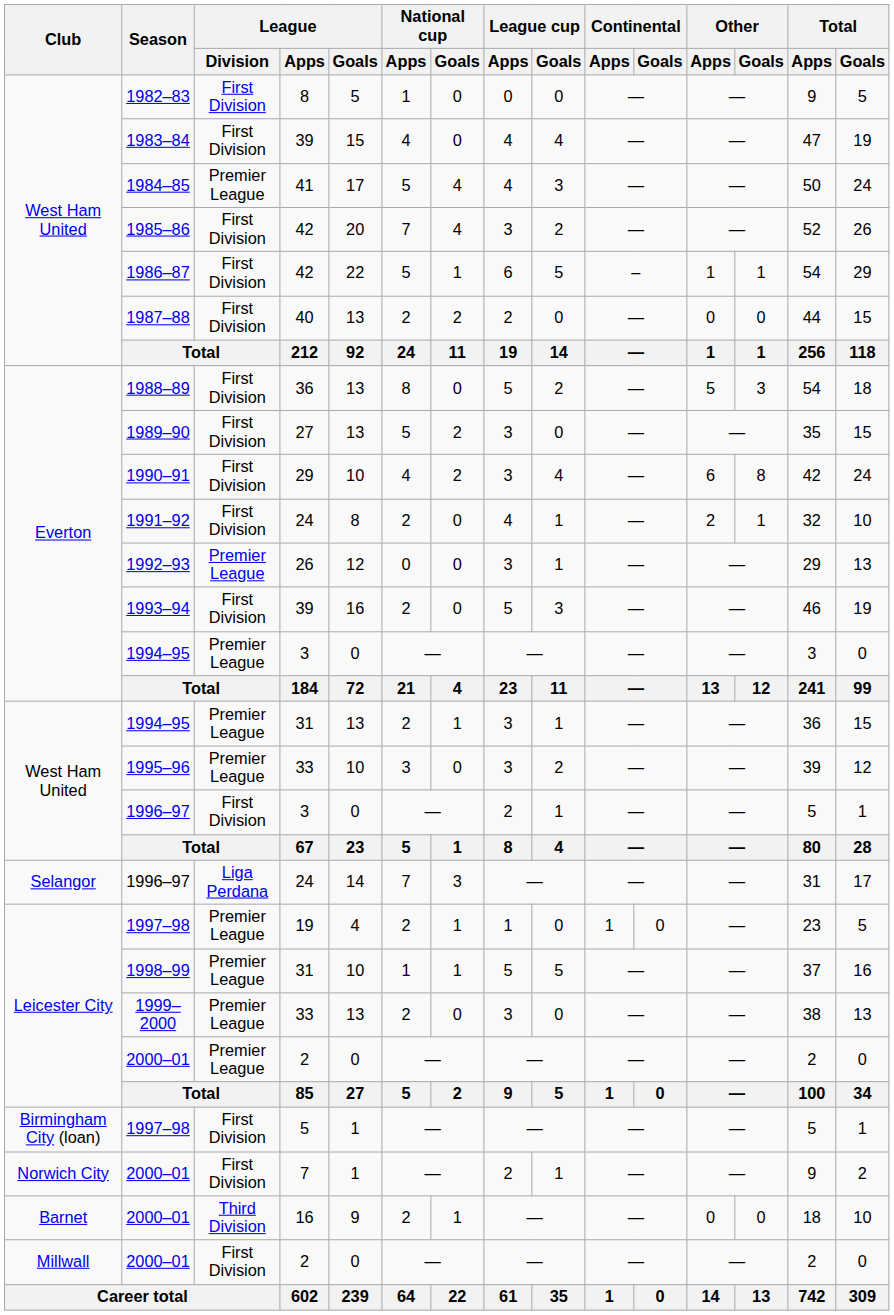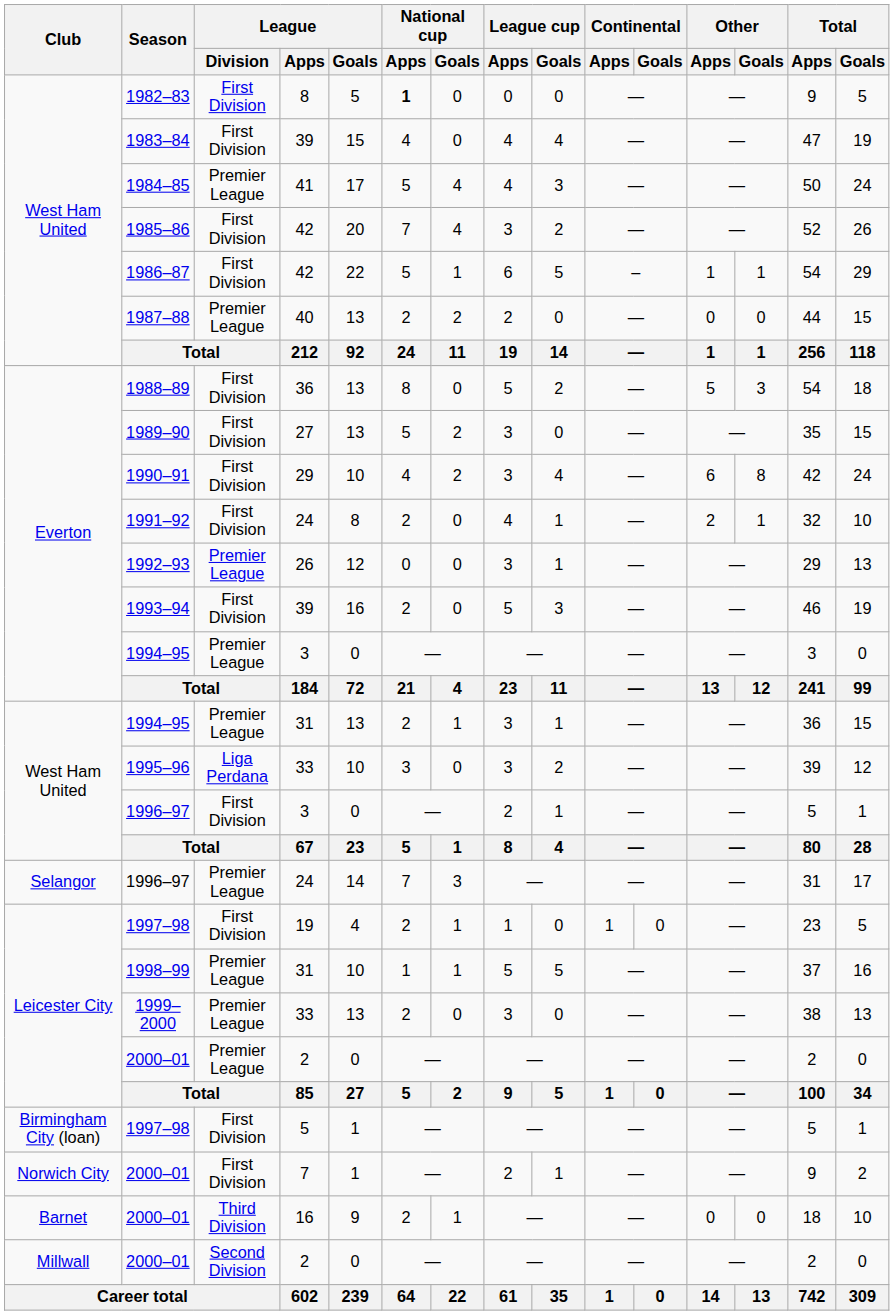 <table class=wikitable style=text-align:center>
 <tr>
 <th rowspan=2>Club</th>
 <th rowspan=2>Season</th>
 <th colspan=3>League</th>
 <th colspan=2>National cup</th>
 <th colspan=2>League cup</th>
 <th colspan=2>Continental</th>
 <th colspan=2>Other</th>
 <th colspan=2>Total</th>
 </tr>
 <tr>
 <th>Division</th>
 <th>Apps</th>
 <th>Goals</th>
 <th>Apps</th>
 <th>Goals</th>
 <th>Apps</th>
 <th>Goals</th>
 <th>Apps</th>
 <th>Goals</th>
 <th>Apps</th>
 <th>Goals</th>
 <th>Apps</th>
 <th>Goals</th>
 </tr>
 <tr>
 <td rowspan="7"><a href='#'>West Ham United</a></td>
 <td><a href='#'>1982–83</a></td>
 <td><a href='#'>First Division</a></td>
 <td>8</td>
 <td>5</td>
-<td>1</td>
+<td><strong>1</strong></td>
 <td>0</td>
 <td>0</td>
 <td>0</td>
 <td colspan="2">—</td>
 <td colspan="2">—</td>
 <td>9</td>
 <td>5</td>
 </tr>
 <tr>
 <td><a href='#'>1983–84</a></td>
 <td>First Division</td>
 <td>39</td>
 <td>15</td>
 <td>4</td>
 <td>0</td>
 <td>4</td>
 <td>4</td>
 <td colspan="2">—</td>
 <td colspan="2">—</td>
 <td>47</td>
 <td>19</td>
 </tr>
 <tr>
 <td><a href='#'>1984–85</a></td>
 <td>Premier League</td>
 <td>41</td>
 <td>17</td>
 <td>5</td>
 <td>4</td>
 <td>4</td>
 <td>3</td>
 <td colspan="2">—</td>
 <td colspan="2">—</td>
 <td>50</td>
 <td>24</td>
 </tr>
 <tr>
 <td><a href='#'>1985–86</a></td>
 <td>First Division</td>
 <td>42</td>
 <td>20</td>
 <td>7</td>
 <td>4</td>
 <td>3</td>
 <td>2</td>
 <td colspan="2">—</td>
 <td colspan="2">—</td>
 <td>52</td>
 <td>26</td>
 </tr>
 <tr>
 <td><a href='#'>1986–87</a></td>
 <td>First Division</td>
 <td>42</td>
 <td>22</td>
 <td>5</td>
 <td>1</td>
 <td>6</td>
 <td>5</td>
 <td colspan="2">–</td>
 <td>1</td>
 <td>1</td>
 <td>54</td>
 <td>29</td>
 </tr>
 <tr>
 <td><a href='#'>1987–88</a></td>
-<td>First Division</td>
+<td>Premier League</td>
 <td>40</td>
 <td>13</td>
 <td>2</td>
 <td>2</td>
 <td>2</td>
 <td>0</td>
 <td colspan="2">—</td>
 <td>0</td>
 <td>0</td>
 <td>44</td>
 <td>15</td>
 </tr>
 <tr>
 <th colspan="2">Total</th>
 <th>212</th>
 <th>92</th>
 <th>24</th>
 <th>11</th>
 <th>19</th>
 <th>14</th>
 <th colspan="2">—</th>
 <th>1</th>
 <th>1</th>
 <th>256</th>
 <th>118</th>
 </tr>
 <tr>
 <td rowspan="8"><a href='#'>Everton</a></td>
 <td><a href='#'>1988–89</a></td>
 <td>First Division</td>
 <td>36</td>
 <td>13</td>
 <td>8</td>
 <td>0</td>
 <td>5</td>
 <td>2</td>
 <td colspan="2">—</td>
 <td>5</td>
 <td>3</td>
 <td>54</td>
 <td>18</td>
 </tr>
 <tr>
 <td><a href='#'>1989–90</a></td>
 <td>First Division</td>
 <td>27</td>
 <td>13</td>
 <td>5</td>
 <td>2</td>
 <td>3</td>
 <td>0</td>
 <td colspan="2">—</td>
 <td colspan="2">—</td>
 <td>35</td>
 <td>15</td>
 </tr>
 <tr>
 <td><a href='#'>1990–91</a></td>
 <td>First Division</td>
 <td>29</td>
 <td>10</td>
 <td>4</td>
 <td>2</td>
 <td>3</td>
 <td>4</td>
 <td colspan="2">—</td>
 <td>6</td>
 <td>8</td>
 <td>42</td>
 <td>24</td>
 </tr>
 <tr>
 <td><a href='#'>1991–92</a></td>
 <td>First Division</td>
 <td>24</td>
 <td>8</td>
 <td>2</td>
 <td>0</td>
 <td>4</td>
 <td>1</td>
 <td colspan="2">—</td>
 <td>2</td>
 <td>1</td>
 <td>32</td>
 <td>10</td>
 </tr>
 <tr>
 <td><a href='#'>1992–93</a></td>
 <td><a href='#'>Premier League</a></td>
 <td>26</td>
 <td>12</td>
 <td>0</td>
 <td>0</td>
 <td>3</td>
 <td>1</td>
 <td colspan="2">—</td>
 <td colspan="2">—</td>
 <td>29</td>
 <td>13</td>
 </tr>
 <tr>
 <td><a href='#'>1993–94</a></td>
 <td>First Division</td>
 <td>39</td>
 <td>16</td>
 <td>2</td>
 <td>0</td>
 <td>5</td>
 <td>3</td>
 <td colspan="2">—</td>
 <td colspan="2">—</td>
 <td>46</td>
 <td>19</td>
 </tr>
 <tr>
 <td><a href='#'>1994–95</a></td>
 <td>Premier League</td>
 <td>3</td>
 <td>0</td>
 <td colspan="2">—</td>
 <td colspan="2">—</td>
 <td colspan="2">—</td>
 <td colspan="2">—</td>
 <td>3</td>
 <td>0</td>
 </tr>
 <tr>
 <th colspan="2">Total</th>
 <th>184</th>
 <th>72</th>
 <th>21</th>
 <th>4</th>
 <th>23</th>
 <th>11</th>
 <th colspan="2">—</th>
 <th>13</th>
 <th>12</th>
 <th>241</th>
 <th>99</th>
 </tr>
 <tr>
 <td rowspan="4">West Ham United</td>
 <td><a href='#'>1994–95</a></td>
 <td>Premier League</td>
 <td>31</td>
 <td>13</td>
 <td>2</td>
 <td>1</td>
 <td>3</td>
 <td>1</td>
 <td colspan="2">—</td>
 <td colspan="2">—</td>
 <td>36</td>
 <td>15</td>
 </tr>
 <tr>
 <td><a href='#'>1995–96</a></td>
-<td>Premier League</td>
+<td><a href='#'>Liga Perdana</a></td>
 <td>33</td>
 <td>10</td>
 <td>3</td>
 <td>0</td>
 <td>3</td>
 <td>2</td>
 <td colspan="2">—</td>
 <td colspan="2">—</td>
 <td>39</td>
 <td>12</td>
 </tr>
 <tr>
 <td><a href='#'>1996–97</a></td>
 <td>First Division</td>
 <td>3</td>
 <td>0</td>
 <td colspan="2">—</td>
 <td>2</td>
 <td>1</td>
 <td colspan="2">—</td>
 <td colspan="2">—</td>
 <td>5</td>
 <td>1</td>
 </tr>
 <tr>
 <th colspan="2">Total</th>
 <th>67</th>
 <th>23</th>
 <th>5</th>
 <th>1</th>
 <th>8</th>
 <th>4</th>
 <th colspan="2">—</th>
 <th colspan="2">—</th>
 <th>80</th>
 <th>28</th>
 </tr>
 <tr>
 <td><a href='#'>Selangor</a></td>
 <td>1996–97</td>
-<td><a href='#'>Liga Perdana</a></td>
+<td>Premier League</td>
 <td>24</td>
 <td>14</td>
 <td>7</td>
 <td>3</td>
 <td colspan="2">—</td>
 <td colspan="2">—</td>
 <td colspan="2">—</td>
 <td>31</td>
 <td>17</td>
 </tr>
 <tr>
 <td rowspan="5"><a href='#'>Leicester City</a></td>
 <td><a href='#'>1997–98</a></td>
-<td>Premier League</td>
+<td>First Division</td>
 <td>19</td>
 <td>4</td>
 <td>2</td>
 <td>1</td>
 <td>1</td>
 <td>0</td>
 <td>1</td>
 <td>0</td>
 <td colspan="2">—</td>
 <td>23</td>
 <td>5</td>
 </tr>
 <tr>
 <td><a href='#'>1998–99</a></td>
 <td>Premier League</td>
 <td>31</td>
 <td>10</td>
 <td>1</td>
 <td>1</td>
 <td>5</td>
 <td>5</td>
 <td colspan="2">—</td>
 <td colspan="2">—</td>
 <td>37</td>
 <td>16</td>
 </tr>
 <tr>
 <td><a href='#'>1999–2000</a></td>
 <td>Premier League</td>
 <td>33</td>
 <td>13</td>
 <td>2</td>
 <td>0</td>
 <td>3</td>
 <td>0</td>
 <td colspan="2">—</td>
 <td colspan="2">—</td>
 <td>38</td>
 <td>13</td>
 </tr>
 <tr>
 <td><a href='#'>2000–01</a></td>
 <td>Premier League</td>
 <td>2</td>
 <td>0</td>
 <td colspan="2">—</td>
 <td colspan="2">—</td>
 <td colspan="2">—</td>
 <td colspan="2">—</td>
 <td>2</td>
 <td>0</td>
 </tr>
 <tr>
 <th colspan="2">Total</th>
 <th>85</th>
 <th>27</th>
 <th>5</th>
 <th>2</th>
 <th>9</th>
 <th>5</th>
 <th>1</th>
 <th>0</th>
 <th colspan="2">—</th>
 <th>100</th>
 <th>34</th>
 </tr>
 <tr>
 <td><a href='#'>Birmingham City</a> (loan)</td>
 <td><a href='#'>1997–98</a></td>
 <td>First Division</td>
 <td>5</td>
 <td>1</td>
 <td colspan="2">—</td>
 <td colspan="2">—</td>
 <td colspan="2">—</td>
 <td colspan="2">—</td>
 <td>5</td>
 <td>1</td>
 </tr>
 <tr>
 <td><a href='#'>Norwich City</a></td>
 <td><a href='#'>2000–01</a></td>
 <td>First Division</td>
 <td>7</td>
 <td>1</td>
 <td colspan="2">—</td>
 <td>2</td>
 <td>1</td>
 <td colspan="2">—</td>
 <td colspan="2">—</td>
 <td>9</td>
 <td>2</td>
 </tr>
 <tr>
 <td><a href='#'>Barnet</a></td>
 <td><a href='#'>2000–01</a></td>
 <td><a href='#'>Third Division</a></td>
 <td>16</td>
 <td>9</td>
 <td>2</td>
 <td>1</td>
 <td colspan="2">—</td>
 <td colspan="2">—</td>
 <td>0</td>
 <td>0</td>
 <td>18</td>
 <td>10</td>
 </tr>
 <tr>
 <td><a href='#'>Millwall</a></td>
 <td><a href='#'>2000–01</a></td>
-<td>First Division</td>
+<td><a href='#'>Second Division</a></td>
 <td>2</td>
 <td>0</td>
 <td colspan="2">—</td>
 <td colspan="2">—</td>
 <td colspan="2">—</td>
 <td colspan="2">—</td>
 <td>2</td>
 <td>0</td>
 </tr>
 <tr>
 <th colspan="3">Career total</th>
 <th>602</th>
 <th>239</th>
 <th>64</th>
 <th>22</th>
 <th>61</th>
 <th>35</th>
 <th>1</th>
 <th>0</th>
 <th>14</th>
 <th>13</th>
 <th>742</th>
 <th>309</th>
 </tr>
 </table>
